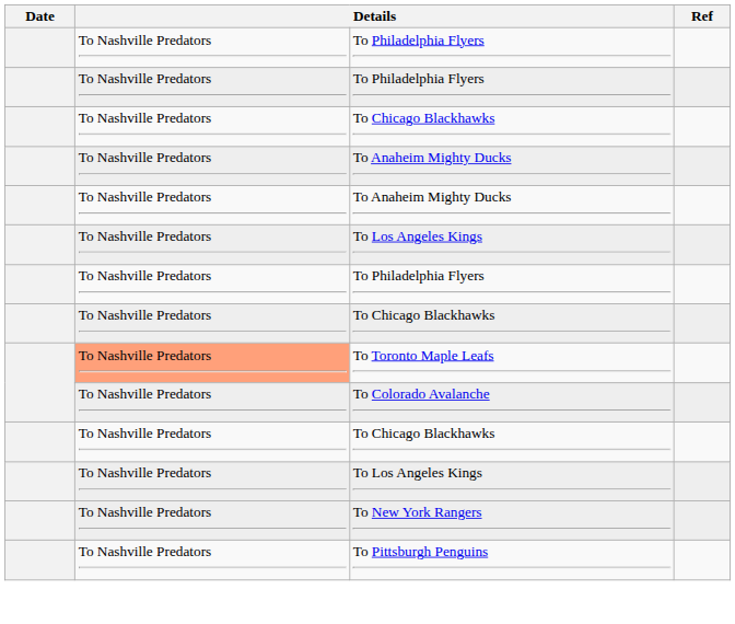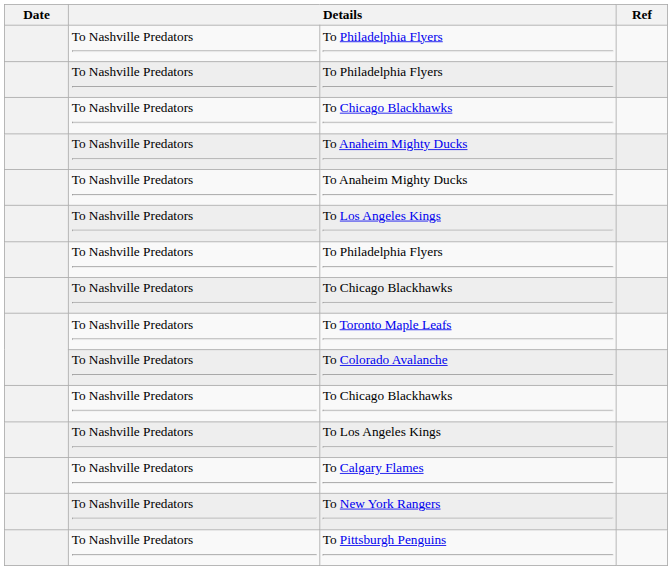 <table class="wikitable plainrowheaders" style="width: 50em;">
 <tr>
 <th scope="col">Date</th>
 <th scope="col" colspan="2">Details</th>
 <th scope="col">Ref</th>
 </tr>
 <tr>
 <th scope="row"></th>
 <td valign="top">To Nashville Predators <hr></td>
 <td valign="top">To <a href='#'>Philadelphia Flyers</a> <hr></td>
 <td></td>
 </tr>
 <tr bgcolor="#eeeeee">
 <th scope="row"></th>
 <td valign="top">To Nashville Predators <hr></td>
 <td valign="top">To Philadelphia Flyers <hr></td>
 <td></td>
 </tr>
 <tr>
 <th scope="row"></th>
 <td valign="top">To Nashville Predators <hr></td>
 <td valign="top">To <a href='#'>Chicago Blackhawks</a> <hr></td>
 <td></td>
 </tr>
 <tr bgcolor="#eeeeee">
 <th scope="row"></th>
 <td valign="top">To Nashville Predators <hr></td>
 <td valign="top">To <a href='#'>Anaheim Mighty Ducks</a> <hr></td>
 <td></td>
 </tr>
 <tr>
 <th scope="row"></th>
 <td valign="top">To Nashville Predators <hr></td>
 <td valign="top">To Anaheim Mighty Ducks <hr></td>
 <td></td>
 </tr>
 <tr bgcolor="#eeeeee">
 <th scope="row"></th>
 <td valign="top">To Nashville Predators <hr></td>
 <td valign="top">To <a href='#'>Los Angeles Kings</a> <hr></td>
 <td></td>
 </tr>
 <tr>
 <th scope="row"></th>
 <td valign="top">To Nashville Predators <hr></td>
 <td valign="top">To Philadelphia Flyers <hr></td>
 <td></td>
 </tr>
 <tr bgcolor="#eeeeee">
 <th scope="row"></th>
 <td valign="top">To Nashville Predators <hr></td>
 <td valign="top">To Chicago Blackhawks <hr></td>
 <td></td>
 </tr>
 <tr>
 <th scope="row" rowspan=2></th>
-<td valign="top" style="background: lightsalmon;">To Nashville Predators <hr></td>
+<td valign="top">To Nashville Predators <hr></td>
 <td valign="top">To <a href='#'>Toronto Maple Leafs</a> <hr></td>
 <td></td>
 </tr>
 <tr bgcolor="#eeeeee">
 <td valign="top">To Nashville Predators <hr></td>
 <td valign="top">To <a href='#'>Colorado Avalanche</a> <hr></td>
 <td></td>
 </tr>
 <tr>
 <th scope="row"></th>
 <td valign="top">To Nashville Predators <hr></td>
 <td valign="top">To Chicago Blackhawks <hr></td>
 <td></td>
 </tr>
 <tr bgcolor="#eeeeee">
 <th scope="row"></th>
 <td valign="top">To Nashville Predators <hr></td>
 <td valign="top">To Los Angeles Kings <hr></td>
 <td></td>
 </tr>
+<tr>
+<th scope="row"></th>
+<td valign="top">To Nashville Predators <hr></td>
+<td valign="top">To <a href='#'>Calgary Flames</a> <hr></td>
+<td></td>
+</tr>
 <tr bgcolor="#eeeeee">
 <th scope="row"></th>
 <td valign="top">To Nashville Predators <hr></td>
 <td valign="top">To <a href='#'>New York Rangers</a> <hr></td>
 <td></td>
 </tr>
 <tr>
 <th scope="row"></th>
 <td valign="top">To Nashville Predators <hr></td>
 <td valign="top">To <a href='#'>Pittsburgh Penguins</a> <hr></td>
 <td></td>
 </tr>
 </table>
